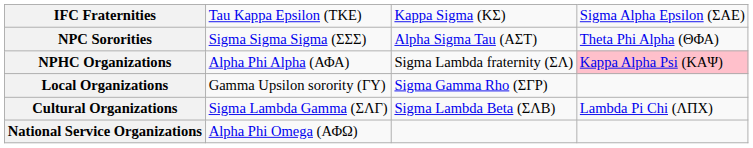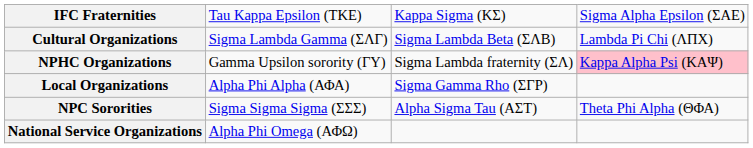 <table class="wikitable" style="text-align:left">
 <tr>
 <th>IFC Fraternities</th>
 <td><a href='#'>Tau Kappa Epsilon</a> (TKE)</td>
 <td><a href='#'>Kappa Sigma</a> (ΚΣ)</td>
 <td><a href='#'>Sigma Alpha Epsilon</a> (ΣΑΕ)</td>
 </tr>
 <tr>
-<th>NPC Sororities</th>
-<td><a href='#'>Sigma Sigma Sigma</a> (ΣΣΣ)</td>
-<td><a href='#'>Alpha Sigma Tau</a> (ΑΣΤ)</td>
-<td><a href='#'>Theta Phi Alpha</a> (ΘΦΑ)</td>
+<th>Cultural Organizations</th>
+<td><a href='#'>Sigma Lambda Gamma</a> (ΣΛΓ)</td>
+<td><a href='#'>Sigma Lambda Beta</a> (ΣΛΒ)</td>
+<td><a href='#'>Lambda Pi Chi</a> (ΛΠΧ)</td>
 </tr>
 <tr>
 <th>NPHC Organizations</th>
-<td><a href='#'>Alpha Phi Alpha</a> (ΑΦΑ)</td>
+<td>Gamma Upsilon sorority (ΓΥ)</td>
 <td>Sigma Lambda fraternity (ΣΛ)</td>
 <td style="background: pink;"><a href='#'>Kappa Alpha Psi</a> (ΚΑΨ)</td>
 </tr>
 <tr>
 <th>Local Organizations</th>
-<td>Gamma Upsilon sorority (ΓΥ)</td>
+<td><a href='#'>Alpha Phi Alpha</a> (ΑΦΑ)</td>
 <td><a href='#'>Sigma Gamma Rho</a> (ΣΓΡ)</td>
 <td></td>
 </tr>
 <tr>
-<th>Cultural Organizations</th>
-<td><a href='#'>Sigma Lambda Gamma</a> (ΣΛΓ)</td>
-<td><a href='#'>Sigma Lambda Beta</a> (ΣΛΒ)</td>
-<td><a href='#'>Lambda Pi Chi</a> (ΛΠΧ)</td>
+<th>NPC Sororities</th>
+<td><a href='#'>Sigma Sigma Sigma</a> (ΣΣΣ)</td>
+<td><a href='#'>Alpha Sigma Tau</a> (ΑΣΤ)</td>
+<td><a href='#'>Theta Phi Alpha</a> (ΘΦΑ)</td>
 </tr>
 <tr>
 <th>National Service Organizations</th>
 <td><a href='#'>Alpha Phi Omega</a> (ΑΦΩ)</td>
 <td></td>
 <td></td>
 </tr>
 </table>
